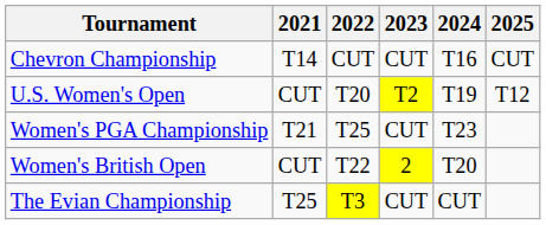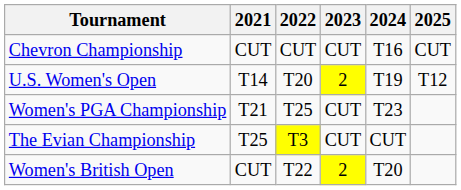 <table class="wikitable" style="font-size:95%;text-align:center;">
 <tr>
 <th>Tournament</th>
 <th>2021</th>
 <th>2022</th>
 <th>2023</th>
 <th>2024</th>
 <th>2025</th>
 </tr>
 <tr>
 <td align=left><a href='#'>Chevron Championship</a></td>
-<td>T14</td>
+<td>CUT</td>
 <td>CUT</td>
 <td>CUT</td>
 <td>T16</td>
 <td>CUT</td>
 </tr>
 <tr>
 <td align=left><a href='#'>U.S. Women's Open</a></td>
-<td>CUT</td>
+<td>T14</td>
 <td>T20</td>
-<td style="background:yellow;">T2</td>
+<td style="background:yellow;">2</td>
 <td>T19</td>
 <td>T12</td>
 </tr>
 <tr>
 <td align=left><a href='#'>Women's PGA Championship</a></td>
 <td>T21</td>
 <td>T25</td>
 <td>CUT</td>
 <td>T23</td>
 <td></td>
 </tr>
 <tr>
+<td align=left><a href='#'>The Evian Championship</a></td>
+<td>T25</td>
+<td style="background:yellow;">T3</td>
+<td>CUT</td>
+<td>CUT</td>
+<td></td>
+</tr>
+<tr>
 <td align=left><a href='#'>Women's British Open</a></td>
 <td>CUT</td>
 <td>T22</td>
 <td style="background:yellow;">2</td>
 <td>T20</td>
 <td></td>
 </tr>
-<tr>
-<td align=left><a href='#'>The Evian Championship</a></td>
-<td>T25</td>
-<td style="background:yellow;">T3</td>
-<td>CUT</td>
-<td>CUT</td>
-<td></td>
-</tr>
 </table>
